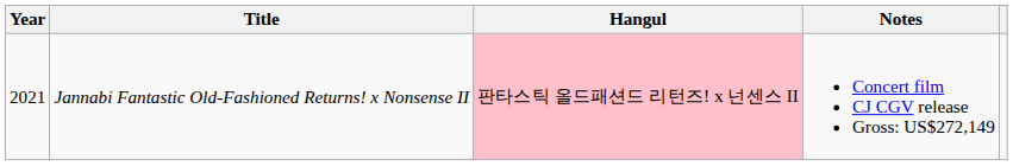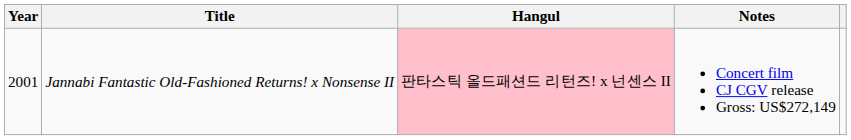 <table class="wikitable sortable plainrowheaders" style="text-align:left;">
 <tr>
 <th scope="col">Year</th>
 <th scope="col">Title</th>
 <th scope="col">Hangul</th>
 <th scope="col">Notes</th>
 <th scope="col"></th>
 </tr>
 <tr>
-<td>2021</td>
+<td>2001</td>
 <td><em>Jannabi Fantastic Old-Fashioned Returns! x Nonsense II</em></td>
 <td style="background: pink;">판타스틱 올드패션드 리턴즈! x 넌센스 II</td>
 <td><br><ul><li><a href='#'>Concert film</a></li><li><a href='#'>CJ CGV</a> release</li><li>Gross: US$272,149</li></ul></td>
 <td style="text-align:center"></td>
 </tr>
 </table>
